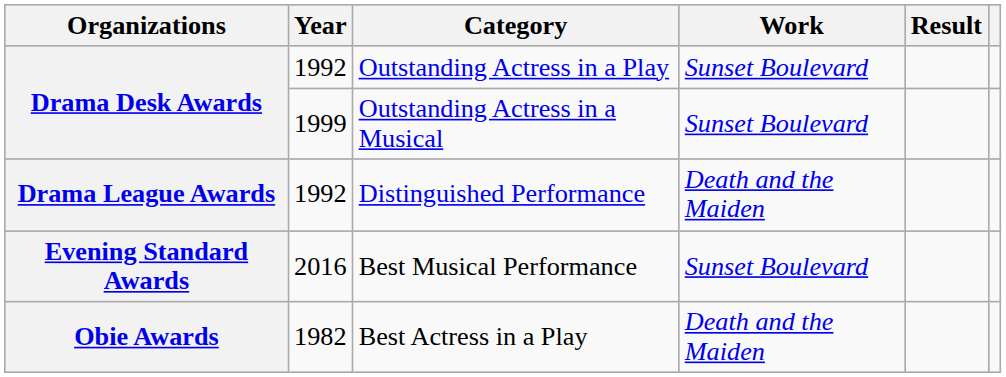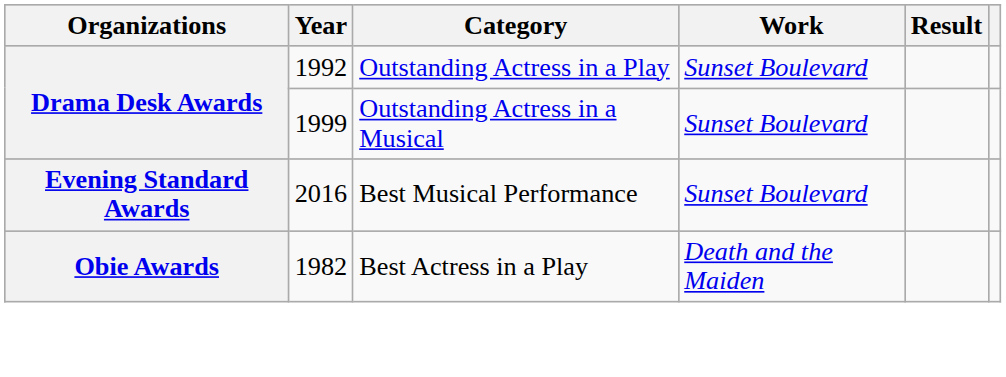 <table class= "wikitable plainrowheaders sortable">
 <tr>
 <th>Organizations</th>
 <th scope="col">Year</th>
 <th scope="col">Category</th>
 <th scope="col">Work</th>
 <th scope="col">Result</th>
 <th scope="col" class="unsortable"></th>
 </tr>
 <tr>
 <th rowspan="2" scope="row"><a href='#'>Drama Desk Awards</a></th>
 <td style="text-align:center;">1992</td>
 <td><a href='#'>Outstanding Actress in a Play</a></td>
 <td><em><a href='#'>Sunset Boulevard</a></em></td>
 <td></td>
 <td></td>
 </tr>
 <tr>
 <td style="text-align:center;">1999</td>
 <td><a href='#'>Outstanding Actress in a Musical</a></td>
 <td><em><a href='#'>Sunset Boulevard</a></em></td>
 <td></td>
 <td></td>
 </tr>
 <tr>
-<th rowspan="1" scope="row"><a href='#'>Drama League Awards</a></th>
-<td style=text-align:center;>1992</td>
-<td><a href='#'>Distinguished Performance</a></td>
-<td><em><a href='#'>Death and the Maiden</a></em></td>
-<td></td>
-<td></td>
-</tr>
-<tr>
 <th rowspan="1" scope="row"><a href='#'>Evening Standard Awards</a></th>
 <td style="text-align:center;">2016</td>
 <td>Best Musical Performance</td>
 <td><em><a href='#'>Sunset Boulevard</a></em></td>
 <td></td>
 <td></td>
 </tr>
 <tr>
 <th rowspan="2" scope="row"><a href='#'>Obie Awards</a></th>
 <td style="text-align:center;">1982</td>
 <td>Best Actress in a Play</td>
 <td><em><a href='#'>Death and the Maiden</a></em></td>
 <td></td>
 <td></td>
 </tr>
 </table>
